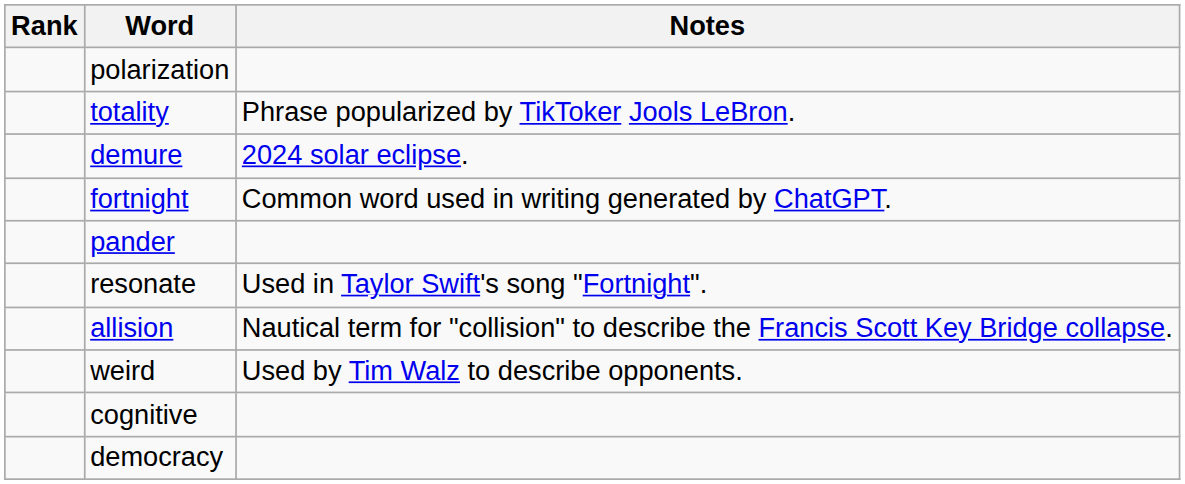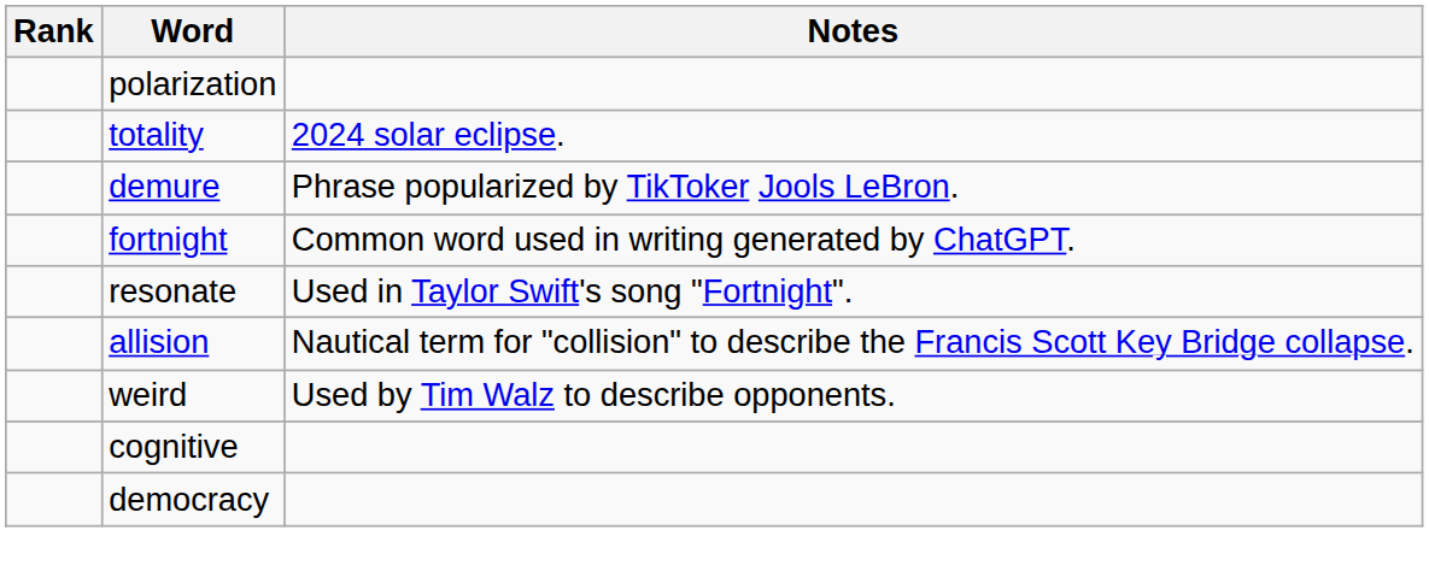 <table class="wikitable">
 <tr>
 <th>Rank</th>
 <th>Word</th>
 <th>Notes</th>
 </tr>
 <tr>
 <td></td>
 <td>polarization</td>
 <td></td>
 </tr>
 <tr>
 <td></td>
 <td><a href='#'>totality</a></td>
-<td>Phrase popularized by <a href='#'>TikToker</a> <a href='#'>Jools LeBron</a>.</td>
+<td><a href='#'>2024 solar eclipse</a>.</td>
 </tr>
 <tr>
 <td></td>
 <td><a href='#'>demure</a></td>
-<td><a href='#'>2024 solar eclipse</a>.</td>
+<td>Phrase popularized by <a href='#'>TikToker</a> <a href='#'>Jools LeBron</a>.</td>
 </tr>
 <tr>
 <td></td>
 <td><a href='#'>fortnight</a></td>
 <td>Common word used in writing generated by <a href='#'>ChatGPT</a>.</td>
-</tr>
-<tr>
-<td></td>
-<td><a href='#'>pander</a></td>
-<td></td>
 </tr>
 <tr>
 <td></td>
 <td>resonate</td>
 <td>Used in <a href='#'>Taylor Swift</a>'s song "<a href='#'>Fortnight</a>".</td>
 </tr>
 <tr>
 <td></td>
 <td><a href='#'>allision</a></td>
 <td>Nautical term for "collision" to describe the <a href='#'>Francis Scott Key Bridge collapse</a>.</td>
 </tr>
 <tr>
 <td></td>
 <td>weird</td>
 <td>Used by <a href='#'>Tim Walz</a> to describe opponents.</td>
 </tr>
 <tr>
 <td></td>
 <td>cognitive</td>
 <td></td>
 </tr>
 <tr>
 <td></td>
 <td>democracy</td>
 <td></td>
 </tr>
 </table>
